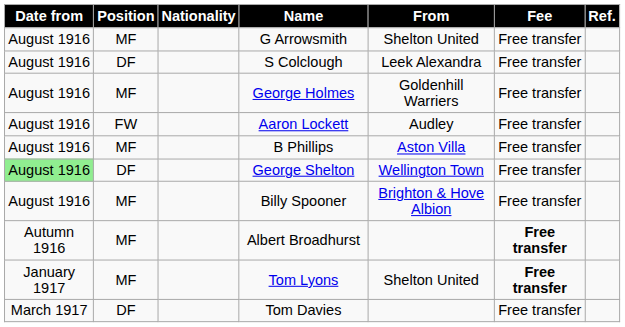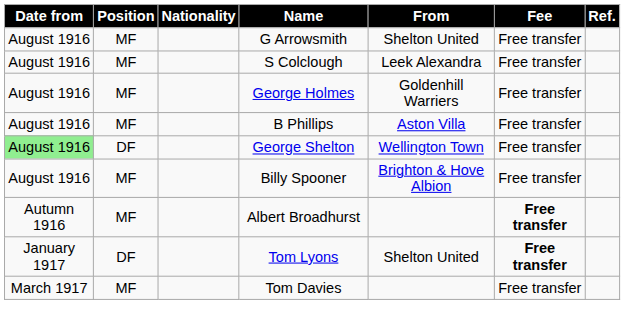 <table class="wikitable" style="text-align:center; font-size:90%; ">
 <tr>
 <th style="background:#000000; color:white; width:100px;">Date from</th>
 <th style="background:#000000; color:white; width:50px;">Position</th>
 <th style="background:#000000; color:white; width:50px;">Nationality</th>
 <th style="background:#000000; color:white; width:150px;">Name</th>
 <th style="background:#000000; color:white; width:150px;">From</th>
 <th style="background:#000000; color:white; width:100px;">Fee</th>
 <th style="background:#000000; color:white; width:25px;">Ref.</th>
 </tr>
 <tr>
 <td>August 1916</td>
 <td>MF</td>
 <td></td>
 <td>G Arrowsmith</td>
 <td>Shelton United</td>
 <td>Free transfer</td>
 <td></td>
 </tr>
 <tr>
 <td>August 1916</td>
-<td>DF</td>
+<td>MF</td>
 <td></td>
 <td>S Colclough</td>
 <td>Leek Alexandra</td>
 <td>Free transfer</td>
 <td></td>
 </tr>
 <tr>
 <td>August 1916</td>
 <td>MF</td>
 <td></td>
 <td><a href='#'>George Holmes</a></td>
 <td>Goldenhill Warriers</td>
-<td>Free transfer</td>
-<td></td>
-</tr>
-<tr>
-<td>August 1916</td>
-<td>FW</td>
-<td></td>
-<td><a href='#'>Aaron Lockett</a></td>
-<td>Audley</td>
 <td>Free transfer</td>
 <td></td>
 </tr>
 <tr>
 <td>August 1916</td>
 <td>MF</td>
 <td></td>
 <td>B Phillips</td>
 <td><a href='#'>Aston Villa</a></td>
 <td>Free transfer</td>
 <td></td>
 </tr>
 <tr>
 <td style="background: lightgreen;">August 1916</td>
 <td>DF</td>
 <td></td>
 <td><a href='#'>George Shelton</a></td>
 <td><a href='#'>Wellington Town</a></td>
 <td>Free transfer</td>
 <td></td>
 </tr>
 <tr>
 <td>August 1916</td>
 <td>MF</td>
 <td></td>
 <td>Billy Spooner</td>
 <td><a href='#'>Brighton & Hove Albion</a></td>
 <td>Free transfer</td>
 <td></td>
 </tr>
 <tr>
 <td>Autumn 1916</td>
 <td>MF</td>
 <td></td>
 <td>Albert Broadhurst</td>
 <td></td>
 <td><strong>Free transfer</strong></td>
 <td></td>
 </tr>
 <tr>
 <td>January 1917</td>
-<td>MF</td>
+<td>DF</td>
 <td></td>
 <td><a href='#'>Tom Lyons</a></td>
 <td>Shelton United</td>
 <td><strong>Free transfer</strong></td>
 <td></td>
 </tr>
 <tr>
 <td>March 1917</td>
-<td>DF</td>
+<td>MF</td>
 <td></td>
 <td>Tom Davies</td>
 <td></td>
 <td>Free transfer</td>
 <td></td>
 </tr>
 </table>
